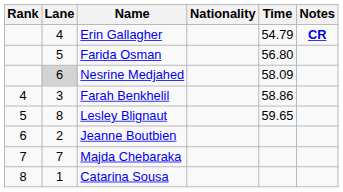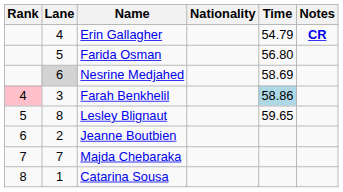 <table class="wikitable sortable" style="text-align:center">
 <tr>
 <th>Rank</th>
 <th>Lane</th>
 <th>Name</th>
 <th>Nationality</th>
 <th>Time</th>
 <th>Notes</th>
 </tr>
 <tr>
 <td></td>
 <td>4</td>
 <td align=left><a href='#'>Erin Gallagher</a></td>
 <td align=left></td>
 <td>54.79</td>
 <td><strong><a href='#'>CR</a></strong></td>
 </tr>
 <tr>
 <td></td>
 <td>5</td>
 <td align=left><a href='#'>Farida Osman</a></td>
 <td align=left></td>
 <td>56.80</td>
 <td></td>
 </tr>
 <tr>
 <td></td>
 <td style="background: lightgrey;">6</td>
 <td align=left><a href='#'>Nesrine Medjahed</a></td>
 <td align=left></td>
-<td>58.09</td>
+<td>58.69</td>
 </tr>
 <tr>
-<td>4</td>
+<td style="background: pink;">4</td>
 <td>3</td>
 <td align=left><a href='#'>Farah Benkhelil</a></td>
 <td align=left></td>
-<td>58.86</td>
+<td style="background: lightblue;">58.86</td>
 <td></td>
 </tr>
 <tr>
 <td>5</td>
 <td>8</td>
 <td align=left><a href='#'>Lesley Blignaut</a></td>
 <td align=left></td>
 <td>59.65</td>
 <td></td>
 </tr>
 <tr>
 <td>6</td>
 <td>2</td>
 <td align=left><a href='#'>Jeanne Boutbien</a></td>
 <td align=left></td>
 <td></td>
 <td></td>
 </tr>
 <tr>
 <td>7</td>
 <td>7</td>
 <td align=left><a href='#'>Majda Chebaraka</a></td>
 <td align=left></td>
 <td></td>
 <td></td>
 </tr>
 <tr>
 <td>8</td>
 <td>1</td>
 <td align=left><a href='#'>Catarina Sousa</a></td>
 <td align=left></td>
 <td></td>
 <td></td>
 </tr>
 </table>
